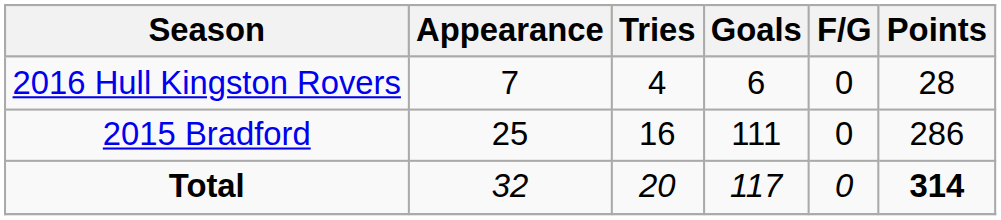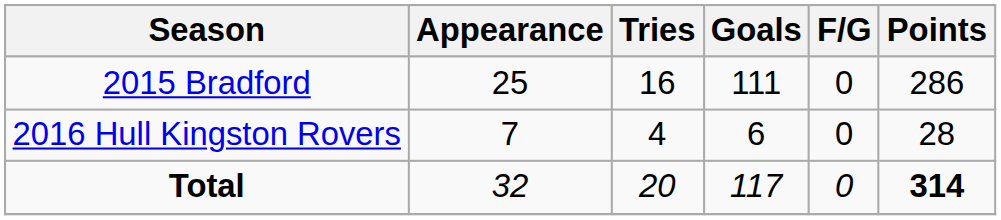 <table class="wikitable" style="text-align:center;">
 <tr bgcolor=#bdb76b>
 <th>Season</th>
 <th>Appearance</th>
 <th>Tries</th>
 <th>Goals</th>
 <th>F/G</th>
 <th>Points</th>
 </tr>
 <tr>
+<td><a href='#'>2015 Bradford</a></td>
+<td>25</td>
+<td>16</td>
+<td>111</td>
+<td>0</td>
+<td>286</td>
+</tr>
+<tr>
 <td><a href='#'>2016 Hull Kingston Rovers</a></td>
 <td>7</td>
 <td>4</td>
 <td>6</td>
 <td>0</td>
 <td>28</td>
-</tr>
-<tr>
-<td><a href='#'>2015 Bradford</a></td>
-<td>25</td>
-<td>16</td>
-<td>111</td>
-<td>0</td>
-<td>286</td>
 </tr>
 <tr>
 <td><strong>Total</strong></td>
 <td><em>32</em></td>
 <td><em>20</em></td>
 <td><em>117</em></td>
 <td><em>0</em></td>
 <td><strong>314</strong></td>
 </tr>
 <tr>
 </tr>
 </table>
